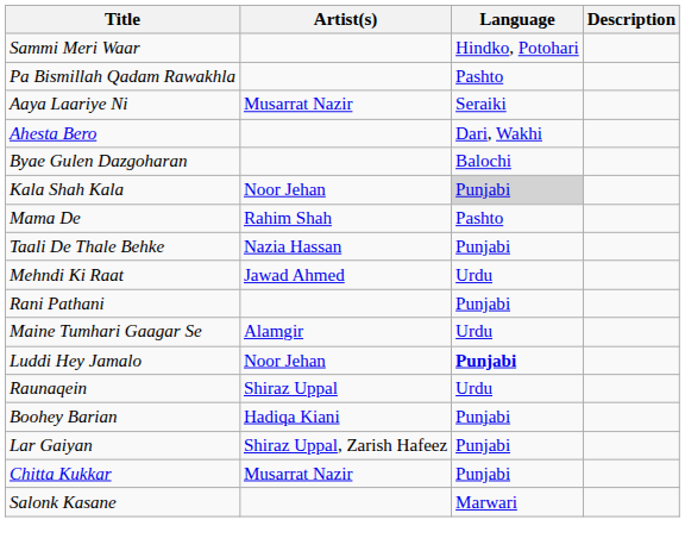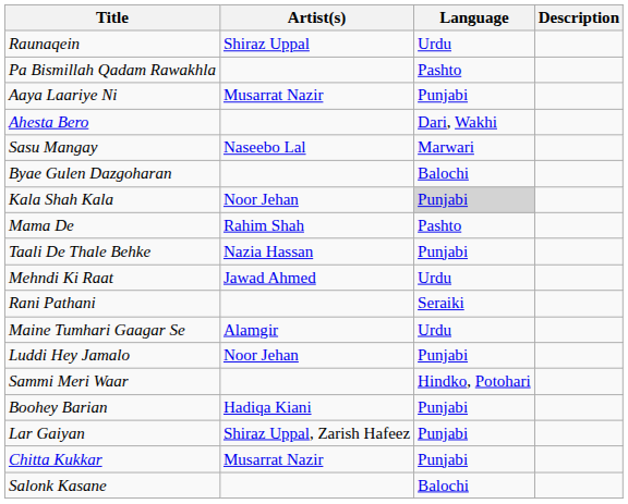 <table class="wikitable sortable">
 <tr>
 <th>Title</th>
 <th>Artist(s)</th>
 <th>Language</th>
 <th class=unsortable>Description</th>
 </tr>
 <tr>
-<td><em>Sammi Meri Waar</em> <small></small></td>
-<td></td>
-<td><a href='#'>Hindko</a>, <a href='#'>Potohari</a></td>
+<td><em>Raunaqein</em></td>
+<td><a href='#'>Shiraz Uppal</a></td>
+<td><a href='#'>Urdu</a></td>
 <td></td>
 </tr>
 <tr>
 <td><em>Pa Bismillah Qadam Rawakhla</em> <small></small></td>
 <td></td>
 <td><a href='#'>Pashto</a></td>
 <td></td>
 </tr>
 <tr>
 <td><em>Aaya Laariye Ni</em> <small></small></td>
 <td><a href='#'>Musarrat Nazir</a></td>
-<td><a href='#'>Seraiki</a></td>
+<td><a href='#'>Punjabi</a></td>
 <td></td>
 </tr>
 <tr>
 <td><em><a href='#'>Ahesta Bero</a></em> <small></small></td>
 <td></td>
 <td><a href='#'>Dari</a>, <a href='#'>Wakhi</a></td>
+<td></td>
+</tr>
+<tr>
+<td><em>Sasu Mangay</em> <small></small></td>
+<td><a href='#'>Naseebo Lal</a></td>
+<td><a href='#'>Marwari</a></td>
 <td></td>
 </tr>
 <tr>
 <td><em>Byae Gulen Dazgoharan</em> <small></small></td>
 <td></td>
 <td><a href='#'>Balochi</a></td>
 <td></td>
 </tr>
 <tr>
 <td><em>Kala Shah Kala</em> <small></small></td>
 <td><a href='#'>Noor Jehan</a></td>
 <td style="background: lightgrey;"><a href='#'>Punjabi</a></td>
 <td></td>
 </tr>
 <tr>
 <td><em>Mama De</em> <small></small></td>
 <td><a href='#'>Rahim Shah</a></td>
 <td><a href='#'>Pashto</a></td>
 <td></td>
 </tr>
 <tr>
 <td><em>Taali De Thale Behke</em> <small></small></td>
 <td><a href='#'>Nazia Hassan</a></td>
 <td><a href='#'>Punjabi</a></td>
 <td></td>
 </tr>
 <tr>
 <td><em>Mehndi Ki Raat</em> <small></small></td>
 <td><a href='#'>Jawad Ahmed</a></td>
 <td><a href='#'>Urdu</a></td>
 <td></td>
 </tr>
 <tr>
 <td><em>Rani Pathani</em> <small></small></td>
 <td></td>
-<td><a href='#'>Punjabi</a></td>
+<td><a href='#'>Seraiki</a></td>
 <td></td>
 </tr>
 <tr>
 <td><em>Maine Tumhari Gaagar Se</em> <small></small></td>
 <td><a href='#'>Alamgir</a></td>
 <td><a href='#'>Urdu</a></td>
 <td></td>
 </tr>
 <tr>
 <td><em>Luddi Hey Jamalo</em> <small></small></td>
 <td><a href='#'>Noor Jehan</a></td>
-<td><strong><a href='#'>Punjabi</a></strong></td>
+<td><a href='#'>Punjabi</a></td>
 <td></td>
 </tr>
 <tr>
-<td><em>Raunaqein</em></td>
-<td><a href='#'>Shiraz Uppal</a></td>
-<td><a href='#'>Urdu</a></td>
+<td><em>Sammi Meri Waar</em> <small></small></td>
+<td></td>
+<td><a href='#'>Hindko</a>, <a href='#'>Potohari</a></td>
 <td></td>
 </tr>
 <tr>
 <td><em>Boohey Barian</em></td>
 <td><a href='#'>Hadiqa Kiani</a></td>
 <td><a href='#'>Punjabi</a></td>
 <td></td>
 </tr>
 <tr>
 <td><em>Lar Gaiyan</em> <small></small></td>
 <td><a href='#'>Shiraz Uppal</a>, Zarish Hafeez</td>
 <td><a href='#'>Punjabi</a></td>
 <td></td>
 </tr>
 <tr>
 <td><em><a href='#'>Chitta Kukkar</a></em> <small></small></td>
 <td><a href='#'>Musarrat Nazir</a></td>
 <td><a href='#'>Punjabi</a></td>
 <td></td>
 </tr>
 <tr>
 <td><em>Salonk Kasane</em></td>
 <td></td>
-<td><a href='#'>Marwari</a></td>
+<td><a href='#'>Balochi</a></td>
 <td></td>
 </tr>
 </table>
